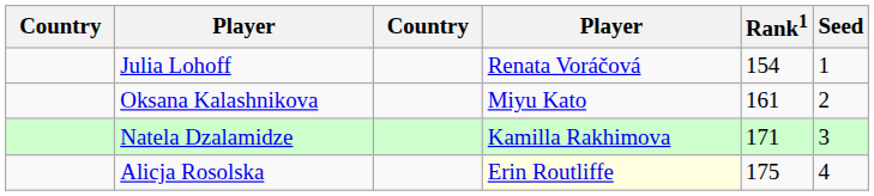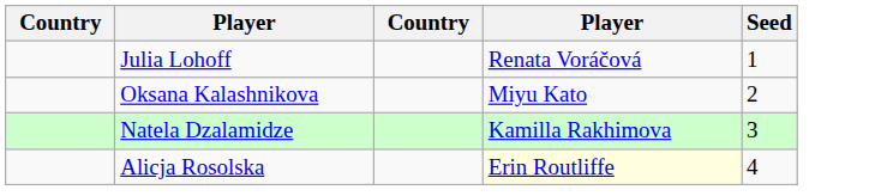 <table class="sortable wikitable">
 <tr>
 <th width="70">Country</th>
 <th width="175">Player</th>
 <th width="70">Country</th>
 <th width="175">Player</th>
-<th>Rank<sup>1</sup></th>
 <th>Seed</th>
 </tr>
 <tr>
 <td></td>
 <td><a href='#'>Julia Lohoff</a></td>
 <td></td>
 <td><a href='#'>Renata Voráčová</a></td>
-<td>154</td>
 <td>1</td>
 </tr>
 <tr>
 <td></td>
 <td><a href='#'>Oksana Kalashnikova</a></td>
 <td></td>
 <td><a href='#'>Miyu Kato</a></td>
-<td>161</td>
 <td>2</td>
 </tr>
 <tr style="background:#cfc;">
 <td></td>
 <td><a href='#'>Natela Dzalamidze</a></td>
 <td></td>
 <td><a href='#'>Kamilla Rakhimova</a></td>
-<td>171</td>
 <td>3</td>
 </tr>
 <tr>
 <td></td>
 <td><a href='#'>Alicja Rosolska</a></td>
 <td></td>
 <td style="background: lightyellow;"><a href='#'>Erin Routliffe</a></td>
-<td>175</td>
 <td>4</td>
 </tr>
 </table>
